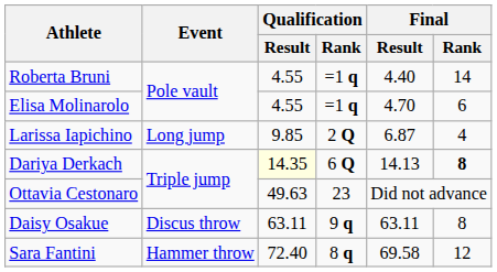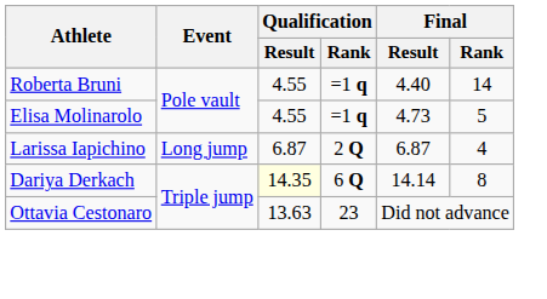 <table class=wikitable style="font-size:90%">
 <tr>
 <th rowspan="2">Athlete</th>
 <th rowspan="2">Event</th>
 <th colspan="2">Qualification</th>
 <th colspan="2">Final</th>
 </tr>
 <tr style="font-size:95%">
 <th>Result</th>
 <th>Rank</th>
 <th>Result</th>
 <th>Rank</th>
 </tr>
 <tr align=center>
 <td align=left><a href='#'>Roberta Bruni</a></td>
 <td rowspan="2" align="left"><a href='#'>Pole vault</a></td>
 <td>4.55</td>
 <td>=1 <strong>q</strong></td>
 <td>4.40</td>
 <td>14</td>
 </tr>
 <tr align=center>
 <td align=left><a href='#'>Elisa Molinarolo</a></td>
 <td>4.55</td>
 <td>=1 <strong>q</strong></td>
-<td>4.70 <strong></strong></td>
-<td>6</td>
+<td>4.73 <strong></strong></td>
+<td>5</td>
 </tr>
 <tr align=center>
 <td align=left><a href='#'>Larissa Iapichino</a></td>
 <td align=left><a href='#'>Long jump</a></td>
-<td>9.85</td>
+<td>6.87</td>
 <td>2 <strong>Q</strong></td>
 <td>6.87</td>
 <td>4</td>
 </tr>
 <tr align=center>
 <td align=left><a href='#'>Dariya Derkach</a></td>
 <td rowspan="2" align="left"><a href='#'>Triple jump</a></td>
 <td style="background: lightyellow;">14.35</td>
 <td>6 <strong>Q</strong></td>
-<td>14.13</td>
-<td><strong>8</strong></td>
+<td>14.14</td>
+<td>8</td>
 </tr>
 <tr align=center>
 <td align=left><a href='#'>Ottavia Cestonaro</a></td>
-<td>49.63</td>
+<td>13.63</td>
 <td>23</td>
 <td colspan=2>Did not advance</td>
 </tr>
-<tr align=center>
-<td align=left><a href='#'>Daisy Osakue</a></td>
-<td align=left><a href='#'>Discus throw</a></td>
-<td>63.11</td>
-<td>9 <strong>q</strong></td>
-<td>63.11</td>
-<td>8</td>
-</tr>
-<tr align=center>
-<td align=left><a href='#'>Sara Fantini</a></td>
-<td><a href='#'>Hammer throw</a></td>
-<td>72.40</td>
-<td>8 <strong>q</strong></td>
-<td>69.58</td>
-<td>12</td>
-</tr>
 </table>
